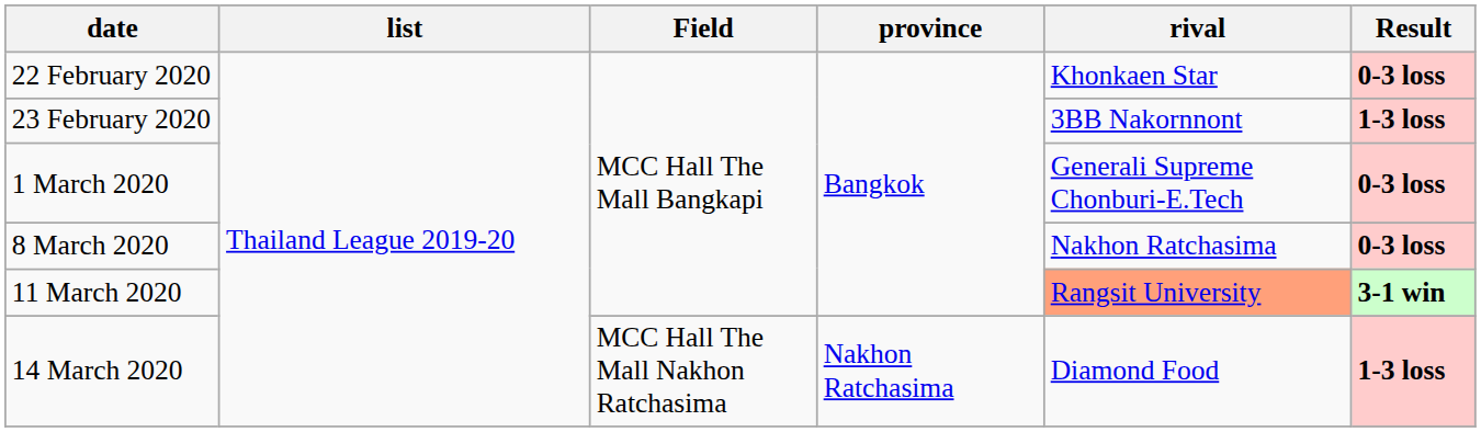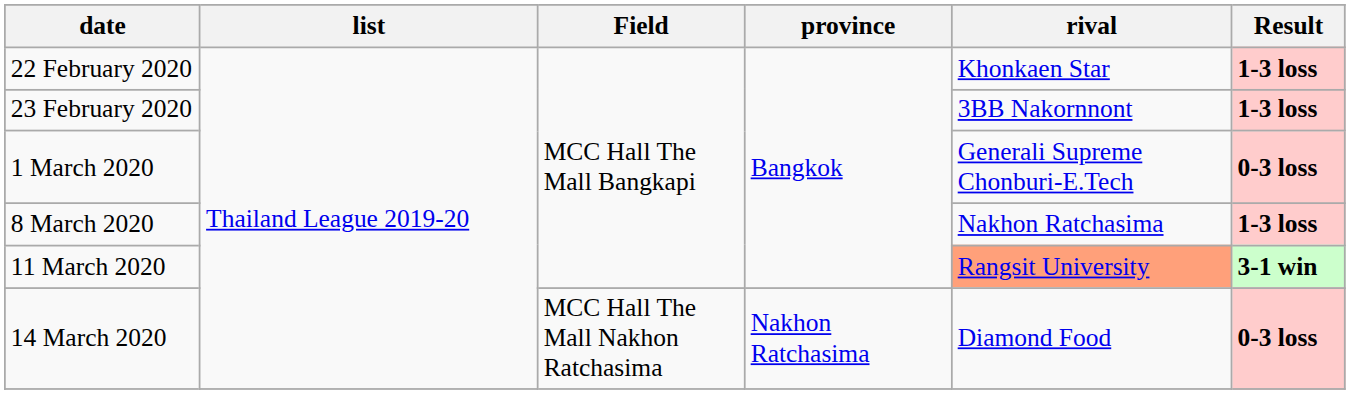 <table class="wikitable" style="font-size:90%; width:60%;">
 <tr>
 <th style="width:10em">date</th>
 <th style="width:20em">list</th>
 <th style="width:10em">Field</th>
 <th style="width:10em">province</th>
 <th style="width:15em">rival</th>
 <th style="width:5em">Result</th>
 </tr>
 <tr>
 <td>22 February 2020</td>
 <td rowspan="7"><a href='#'>Thailand League 2019-20</a></td>
 <td rowspan="5"> MCC Hall The Mall Bangkapi</td>
 <td rowspan="5"><a href='#'>Bangkok</a></td>
 <td><a href='#'>Khonkaen Star</a></td>
-<td bgcolor="#ffcccc" width="10px"><strong>0-3 loss</strong></td>
+<td bgcolor="#ffcccc" width="10px"><strong>1-3 loss</strong></td>
 </tr>
 <tr>
 <td>23 February 2020</td>
 <td><a href='#'>3BB Nakornnont</a></td>
 <td width="10px" bgcolor="#ffcccc"><strong>1-3 loss</strong></td>
 </tr>
 <tr>
 <td>1 March 2020</td>
 <td><a href='#'>Generali Supreme Chonburi-E.Tech</a></td>
 <td width="10px" bgcolor="#ffcccc"><strong>0-3 loss</strong></td>
 </tr>
 <tr>
 <td>8 March 2020</td>
 <td><a href='#'>Nakhon Ratchasima</a></td>
-<td bgcolor="#ffcccc" width="10px"><strong>0-3 loss</strong></td>
+<td bgcolor="#ffcccc" width="10px"><strong>1-3 loss</strong></td>
 </tr>
 <tr>
 <td>11 March 2020</td>
 <td style="background: lightsalmon;"><a href='#'>Rangsit University</a></td>
 <td bgcolor="#ccffcc" width="10px"><strong>3-1 win</strong></td>
 </tr>
 <tr>
 <td>14 March 2020</td>
 <td> MCC Hall The Mall Nakhon Ratchasima</td>
 <td><a href='#'>Nakhon Ratchasima</a></td>
 <td><a href='#'>Diamond Food</a></td>
-<td bgcolor="#ffcccc" width="10px"><strong>1-3 loss</strong></td>
+<td bgcolor="#ffcccc" width="10px"><strong>0-3 loss</strong></td>
 </tr>
 </table>
